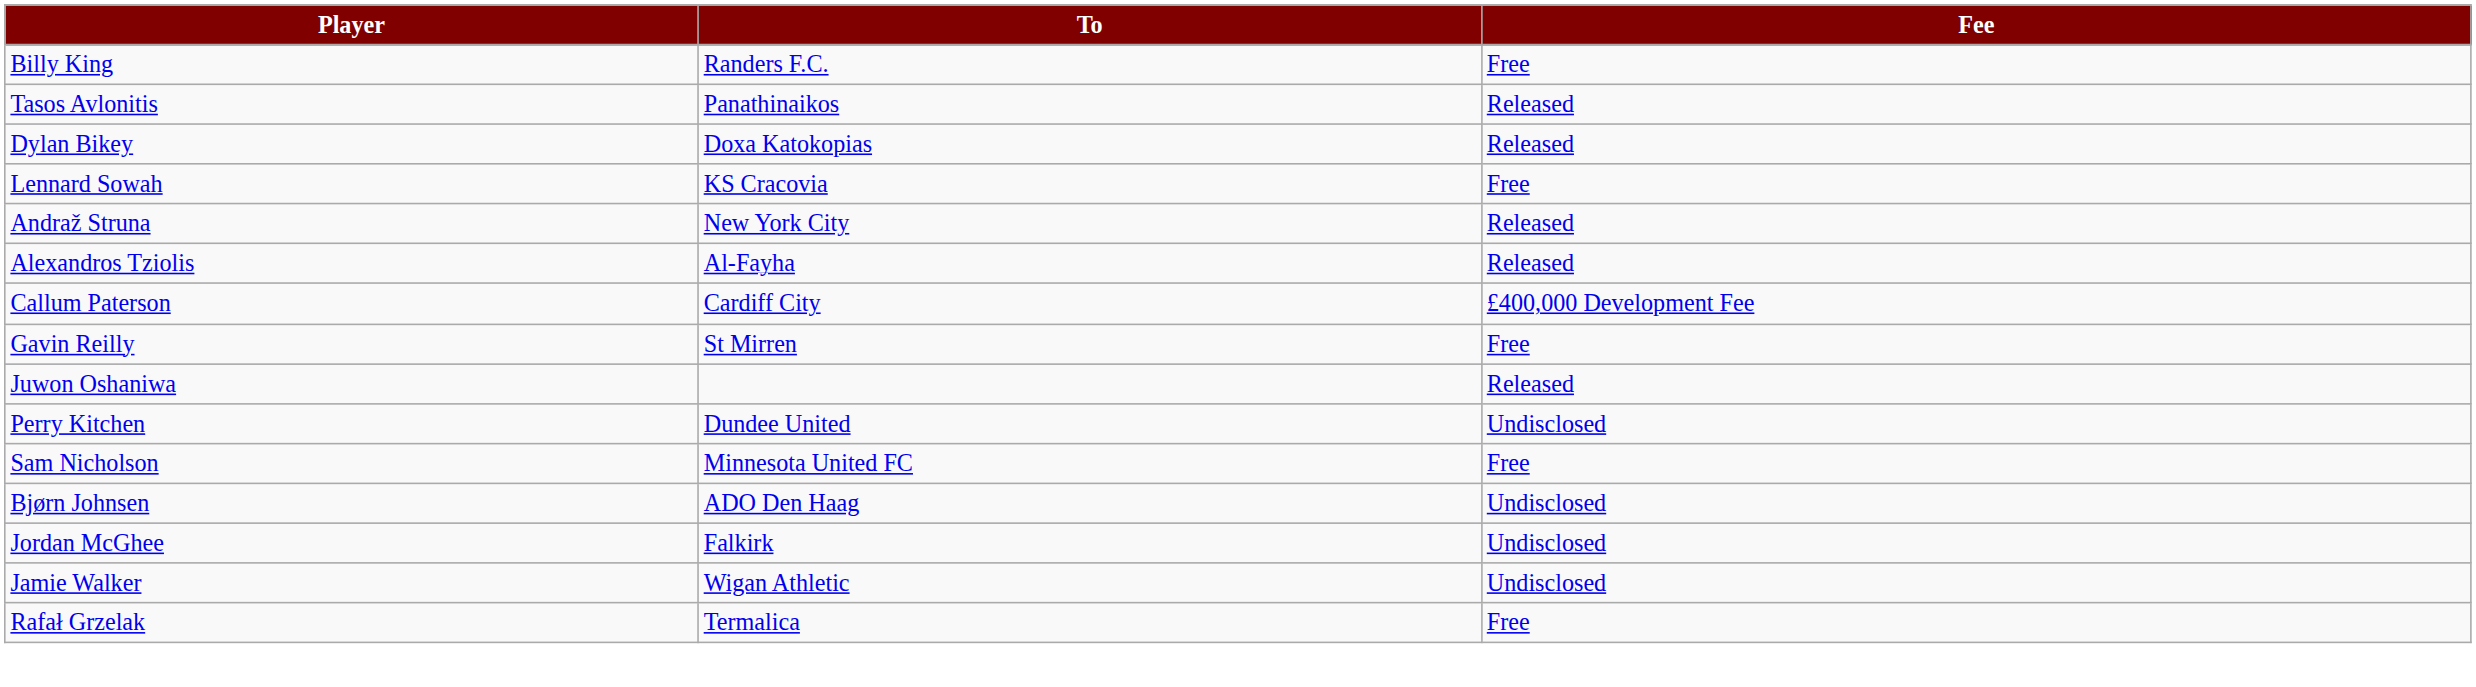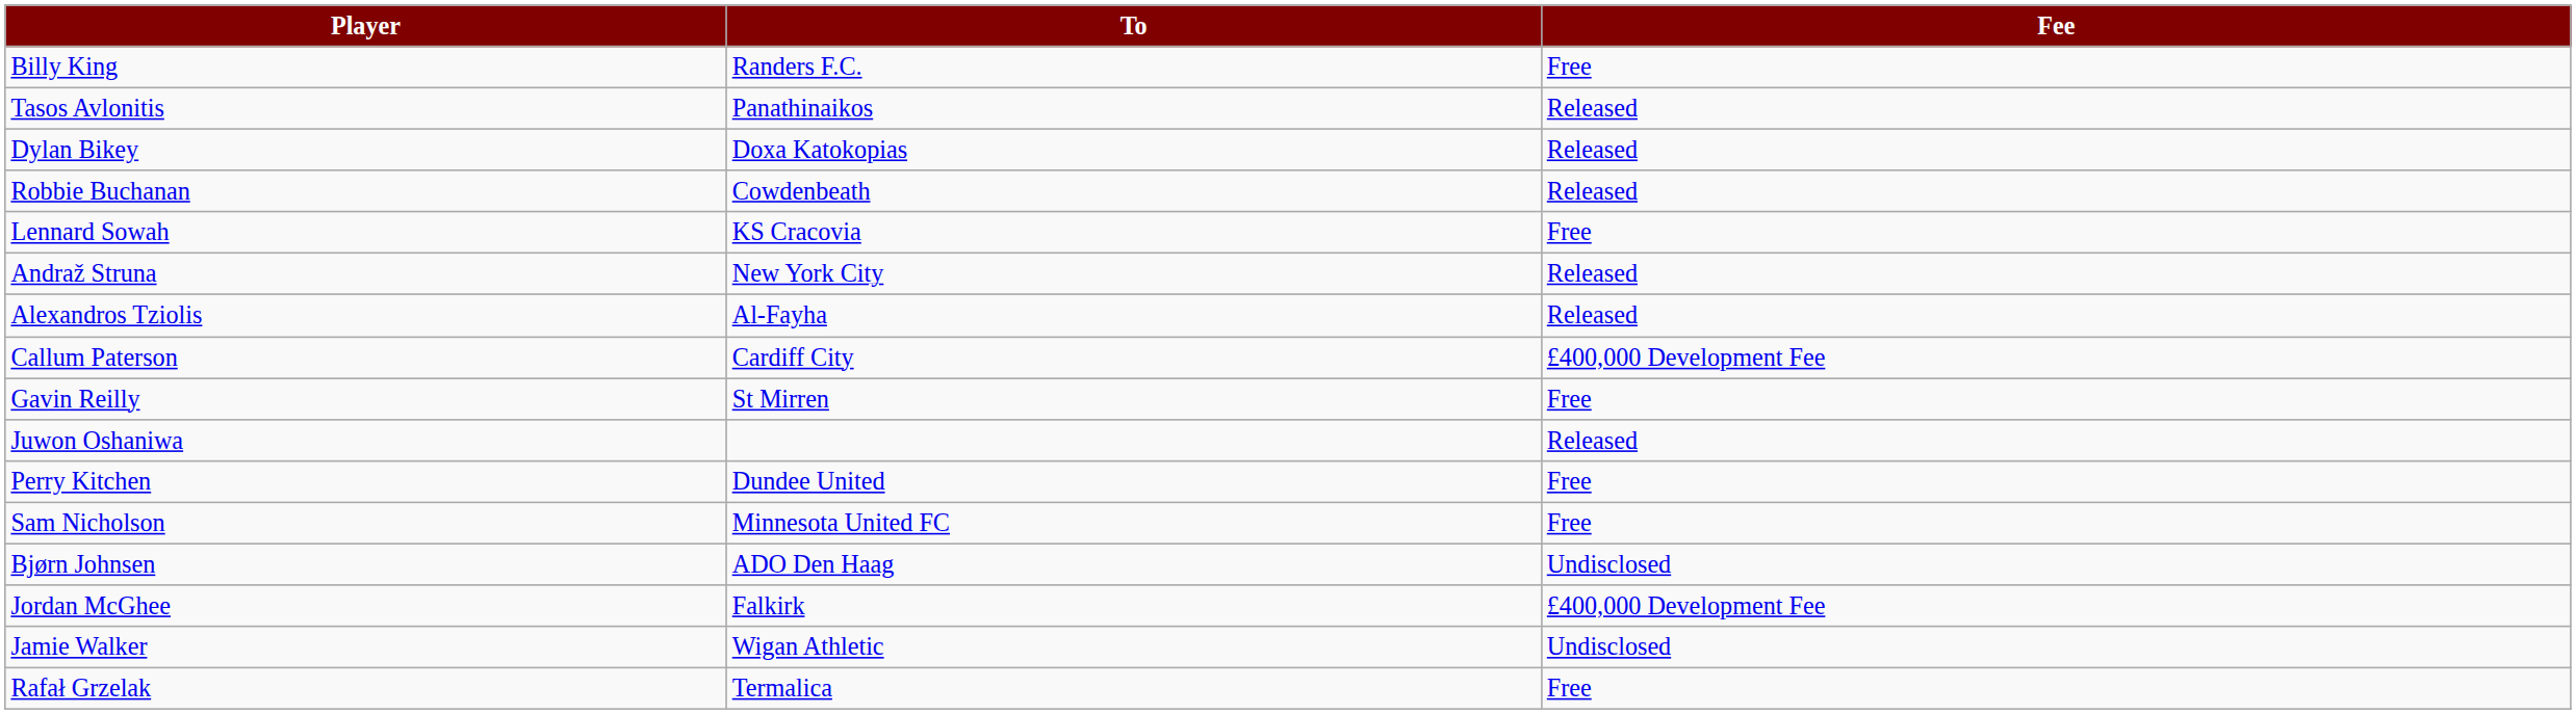 <table class="wikitable" style="text-align:left; font-size:95%;width:98%;">
 <tr>
 <th style="background:maroon; color:white;">Player</th>
 <th style="background:maroon; color:white;">To</th>
 <th style="background:maroon; color:white;">Fee</th>
 </tr>
 <tr>
 <td> <a href='#'>Billy King</a></td>
 <td> <a href='#'>Randers F.C.</a></td>
 <td><a href='#'>Free</a></td>
 </tr>
 <tr>
 <td> <a href='#'>Tasos Avlonitis</a></td>
 <td> <a href='#'>Panathinaikos</a></td>
 <td><a href='#'>Released</a></td>
 </tr>
 <tr>
 <td> <a href='#'>Dylan Bikey</a></td>
 <td> <a href='#'>Doxa Katokopias</a></td>
+<td><a href='#'>Released</a></td>
+</tr>
+<tr>
+<td> <a href='#'>Robbie Buchanan</a></td>
+<td> <a href='#'>Cowdenbeath</a></td>
 <td><a href='#'>Released</a></td>
 </tr>
 <tr>
 <td> <a href='#'>Lennard Sowah</a></td>
 <td> <a href='#'>KS Cracovia</a></td>
 <td><a href='#'>Free</a></td>
 </tr>
 <tr>
 <td> <a href='#'>Andraž Struna</a></td>
 <td> <a href='#'>New York City</a></td>
 <td><a href='#'>Released</a></td>
 </tr>
 <tr>
 <td> <a href='#'>Alexandros Tziolis</a></td>
 <td> <a href='#'>Al-Fayha</a></td>
 <td><a href='#'>Released</a></td>
 </tr>
 <tr>
 <td> <a href='#'>Callum Paterson</a></td>
 <td> <a href='#'>Cardiff City</a></td>
 <td><a href='#'>£400,000 Development Fee</a></td>
 </tr>
 <tr>
 <td> <a href='#'>Gavin Reilly</a></td>
 <td> <a href='#'>St Mirren</a></td>
 <td><a href='#'>Free</a></td>
 </tr>
 <tr>
 <td> <a href='#'>Juwon Oshaniwa</a></td>
 <td></td>
 <td><a href='#'>Released</a></td>
 </tr>
 <tr>
 <td> <a href='#'>Perry Kitchen</a></td>
 <td> <a href='#'>Dundee United</a></td>
-<td><a href='#'>Undisclosed</a></td>
+<td><a href='#'>Free</a></td>
 </tr>
 <tr>
 <td> <a href='#'>Sam Nicholson</a></td>
 <td> <a href='#'>Minnesota United FC</a></td>
 <td><a href='#'>Free</a></td>
 </tr>
 <tr>
 <td> <a href='#'>Bjørn Johnsen</a></td>
 <td> <a href='#'>ADO Den Haag</a></td>
 <td><a href='#'>Undisclosed</a></td>
 </tr>
 <tr>
 <td> <a href='#'>Jordan McGhee</a></td>
 <td> <a href='#'>Falkirk</a></td>
-<td><a href='#'>Undisclosed</a></td>
+<td><a href='#'>£400,000 Development Fee</a></td>
 </tr>
 <tr>
 <td> <a href='#'>Jamie Walker</a></td>
 <td> <a href='#'>Wigan Athletic</a></td>
 <td><a href='#'>Undisclosed</a></td>
 </tr>
 <tr>
 <td> <a href='#'>Rafał Grzelak</a></td>
 <td> <a href='#'>Termalica</a></td>
 <td><a href='#'>Free</a></td>
 </tr>
 </table>
